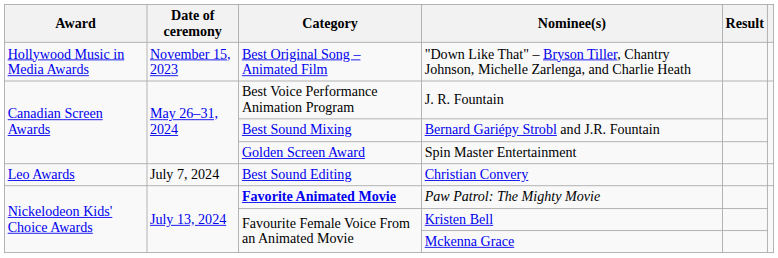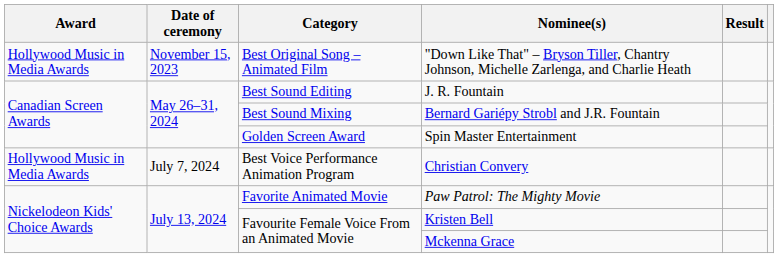 <table class="wikitable sortable plainrowheaders" style="width: 99%">
 <tr>
 <th>Award</th>
 <th>Date of ceremony</th>
 <th>Category</th>
 <th>Nominee(s)</th>
 <th>Result</th>
 <th></th>
 </tr>
 <tr>
 <td><a href='#'>Hollywood Music in Media Awards</a></td>
 <td><a href='#'>November 15, 2023</a></td>
 <td><a href='#'>Best Original Song – Animated Film</a></td>
 <td>"Down Like That" – <a href='#'>Bryson Tiller</a>, Chantry Johnson, Michelle Zarlenga, and Charlie Heath</td>
 <td></td>
 <td style="text-align:center;"></td>
 </tr>
 <tr>
 <td rowspan="3"><a href='#'>Canadian Screen Awards</a></td>
 <td rowspan="3"><a href='#'>May 26–31, 2024</a></td>
-<td>Best Voice Performance Animation Program</td>
+<td><a href='#'>Best Sound Editing</a></td>
 <td>J. R. Fountain</td>
 <td></td>
 <td style="text-align:center;" rowspan="3"></td>
 </tr>
 <tr>
 <td><a href='#'>Best Sound Mixing</a></td>
 <td><a href='#'>Bernard Gariépy Strobl</a> and J.R. Fountain</td>
 <td></td>
 </tr>
 <tr>
 <td><a href='#'>Golden Screen Award</a></td>
 <td>Spin Master Entertainment</td>
 <td></td>
 </tr>
 <tr>
-<td><a href='#'>Leo Awards</a></td>
+<td><a href='#'>Hollywood Music in Media Awards</a></td>
 <td>July 7, 2024</td>
-<td><a href='#'>Best Sound Editing</a></td>
+<td>Best Voice Performance Animation Program</td>
 <td><a href='#'>Christian Convery</a></td>
 <td></td>
 <td style="text-align:center;"></td>
 </tr>
 <tr>
 <td rowspan="3"><a href='#'>Nickelodeon Kids' Choice Awards</a></td>
 <td rowspan="3"><a href='#'>July 13, 2024</a></td>
-<td><strong><a href='#'>Favorite Animated Movie</a></strong></td>
+<td><a href='#'>Favorite Animated Movie</a></td>
 <td><em>Paw Patrol: The Mighty Movie</em></td>
 <td></td>
 <td style="text-align:center;" rowspan="3"></td>
 </tr>
 <tr>
 <td rowspan="2">Favourite Female Voice From an Animated Movie</td>
 <td><a href='#'>Kristen Bell</a></td>
 <td></td>
 </tr>
 <tr>
 <td><a href='#'>Mckenna Grace</a></td>
 <td></td>
 </tr>
 </table>
